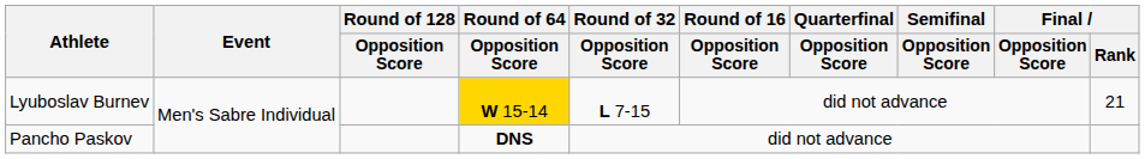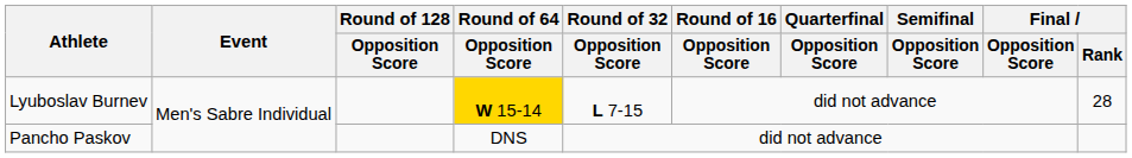 <table class="wikitable" style="font-size:90%">
 <tr>
 <th rowspan=2>Athlete</th>
 <th rowspan=2>Event</th>
 <th>Round of 128</th>
 <th>Round of 64</th>
 <th>Round of 32</th>
 <th>Round of 16</th>
 <th>Quarterfinal</th>
 <th>Semifinal</th>
 <th colspan=2>Final / </th>
 </tr>
 <tr style="font-size:95%">
 <th>Opposition<br>Score</th>
 <th>Opposition<br>Score</th>
 <th>Opposition<br>Score</th>
 <th>Opposition<br>Score</th>
 <th>Opposition<br>Score</th>
 <th>Opposition<br>Score</th>
 <th>Opposition<br>Score</th>
 <th>Rank</th>
 </tr>
 <tr align=center>
 <td align=left>Lyuboslav Burnev</td>
 <td align=left rowspan=2>Men's Sabre Individual</td>
 <td></td>
 <td style="background: gold;"><br><strong>W</strong> 15-14</td>
 <td><br><strong>L</strong> 7-15</td>
 <td colspan=4>did not advance</td>
-<td>21</td>
+<td>28</td>
 </tr>
 <tr align=center>
 <td align=left>Pancho Paskov</td>
 <td></td>
-<td><strong>DNS</strong></td>
+<td>DNS</td>
 <td colspan=5>did not advance</td>
 <td></td>
 </tr>
 </table>
